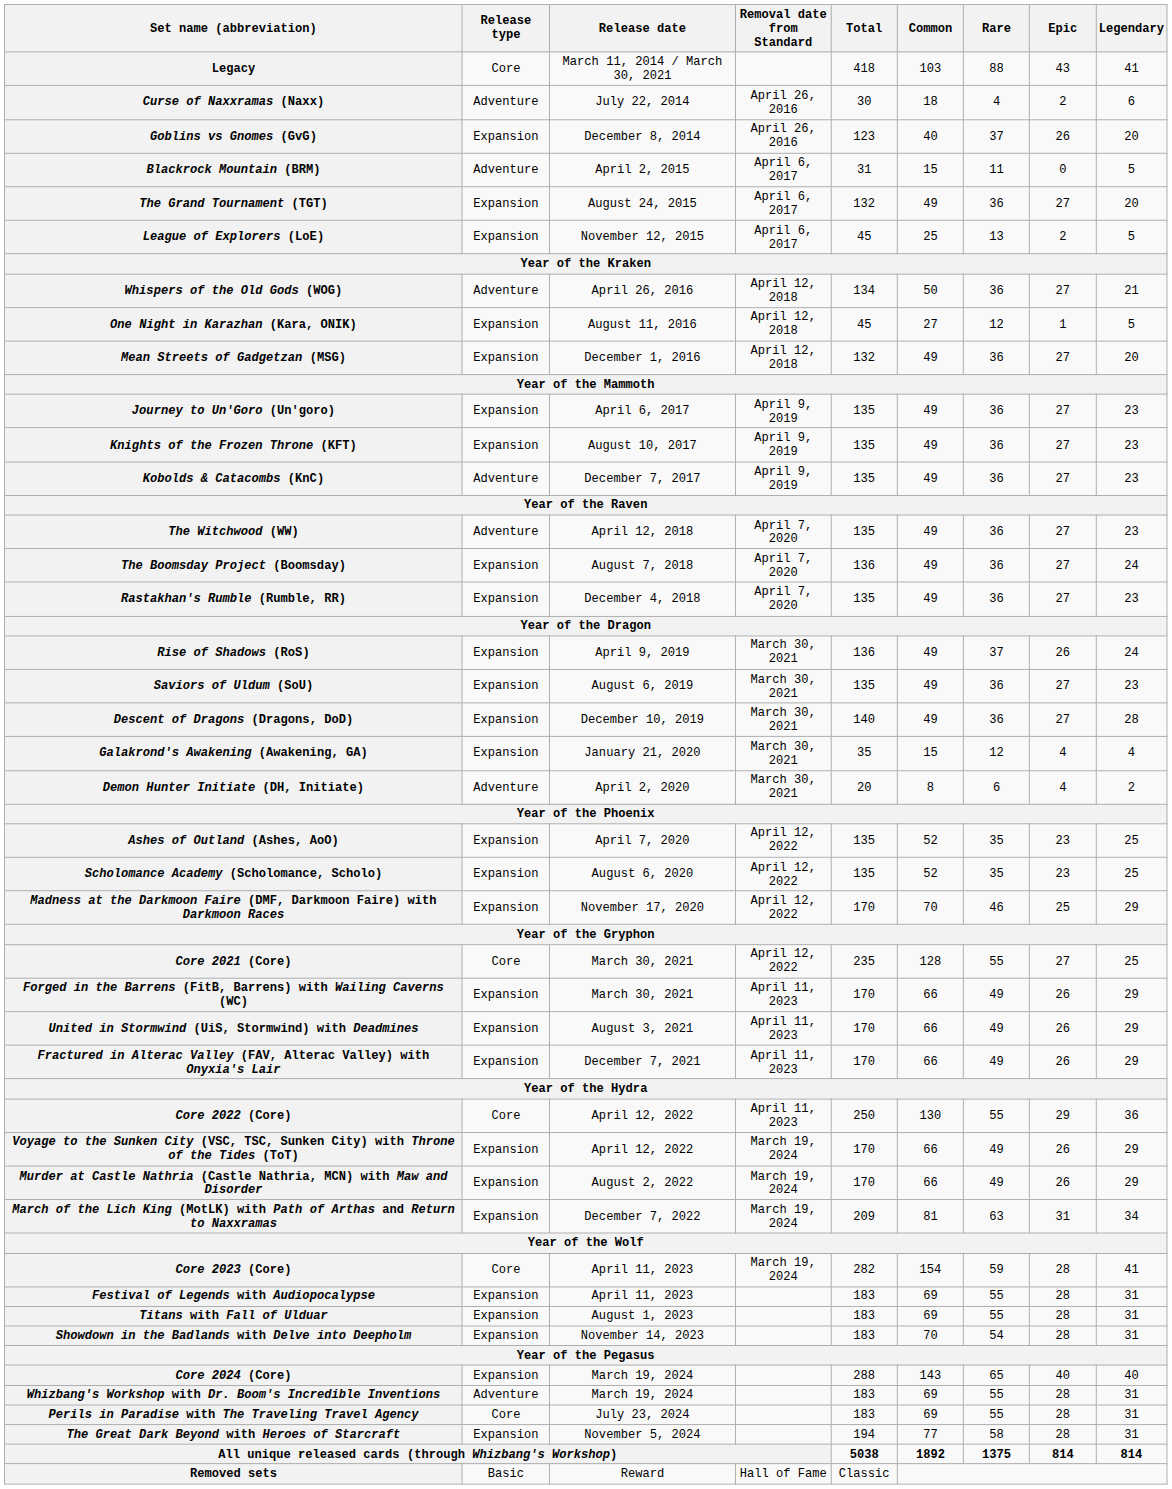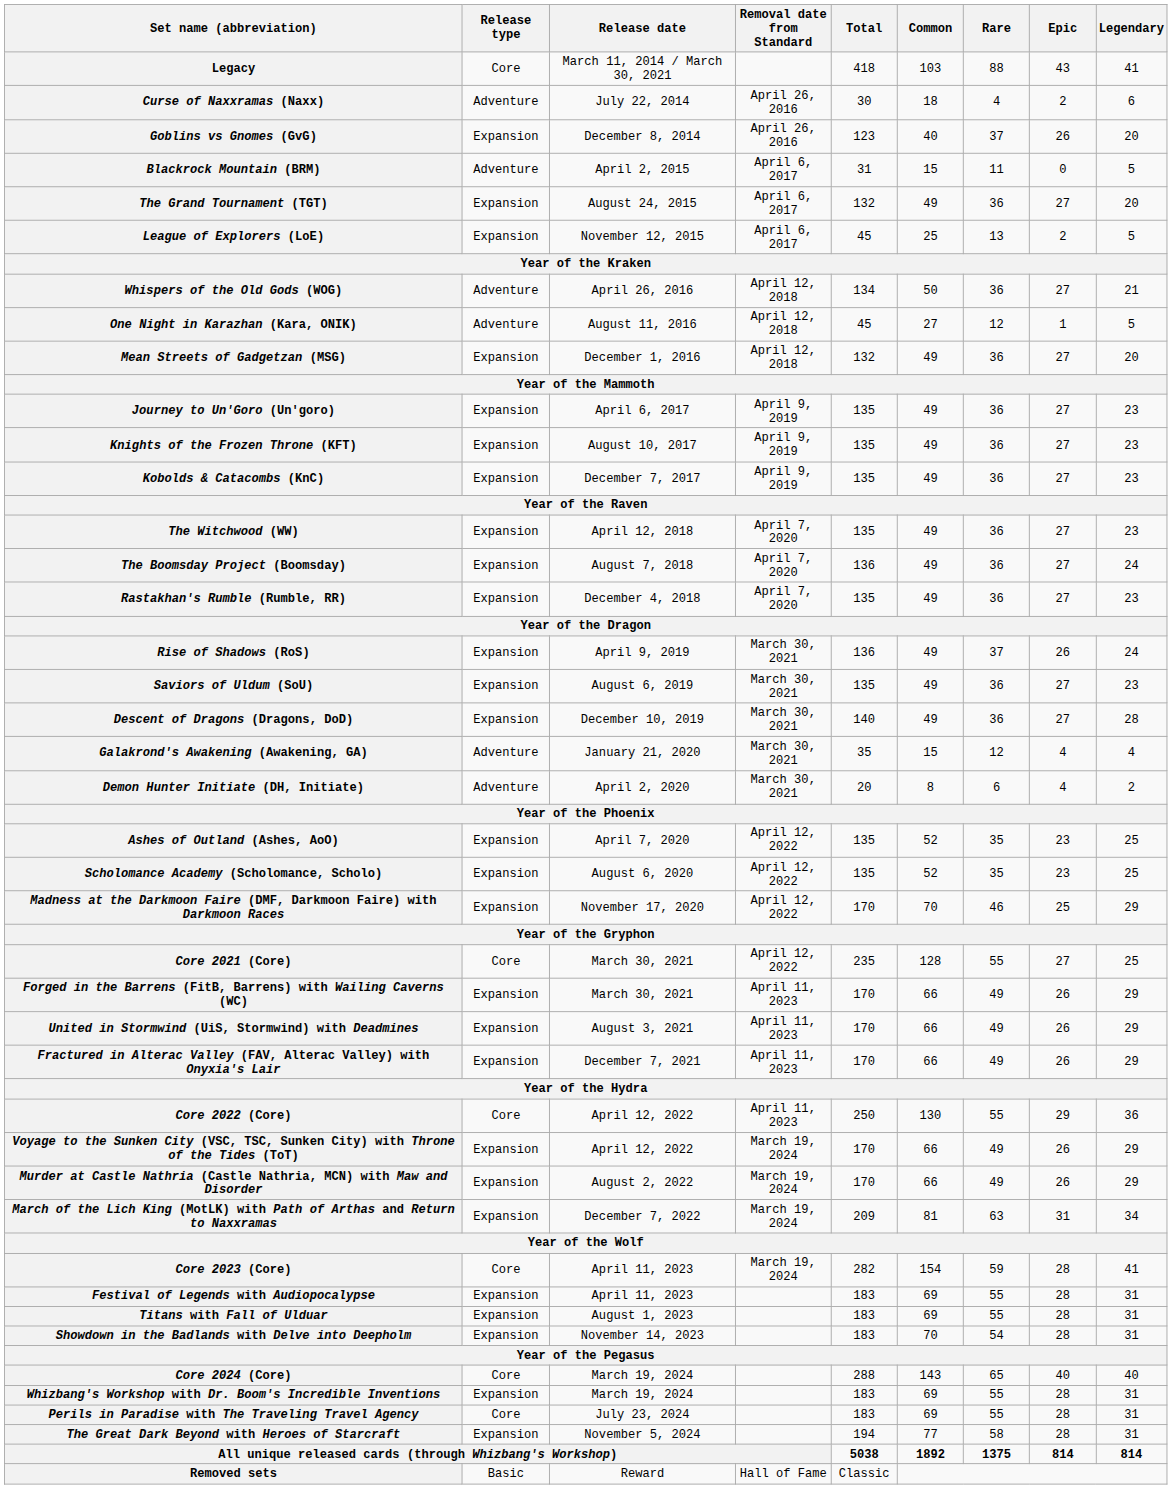 <table class="wikitable plainrowheaders" style="text-align:center;">
 <tr>
 <th>Set name (abbreviation)</th>
 <th>Release type</th>
 <th>Release date</th>
 <th>Removal date<br>from Standard</th>
 <th style="width:5em;">Total</th>
 <th style="width:5em;">Common</th>
 <th style="width:5em;">Rare</th>
 <th style="width:5em;">Epic</th>
 <th style="width:5em;">Legendary</th>
 </tr>
 <tr>
 <th scope=row>Legacy</th>
 <td>Core</td>
 <td>March 11, 2014 / March 30, 2021</td>
 <td></td>
 <td>418</td>
 <td>103</td>
 <td>88</td>
 <td>43</td>
 <td>41</td>
 </tr>
 <tr>
 <th scope="row"><em>Curse of Naxxramas</em> (Naxx)</th>
 <td>Adventure</td>
 <td>July 22, 2014</td>
 <td>April 26, 2016</td>
 <td>30</td>
 <td>18</td>
 <td>4</td>
 <td>2</td>
 <td>6</td>
 </tr>
 <tr>
 <th scope="row"><em>Goblins vs Gnomes</em> (GvG)</th>
 <td>Expansion</td>
 <td>December 8, 2014</td>
 <td>April 26, 2016</td>
 <td>123</td>
 <td>40</td>
 <td>37</td>
 <td>26</td>
 <td>20</td>
 </tr>
 <tr>
 <th scope="row"><em>Blackrock Mountain</em> (BRM)</th>
 <td>Adventure</td>
 <td>April 2, 2015</td>
 <td>April 6, 2017</td>
 <td>31</td>
 <td>15</td>
 <td>11</td>
 <td>0</td>
 <td>5</td>
 </tr>
 <tr>
 <th scope="row"><em>The Grand Tournament</em> (TGT)</th>
 <td>Expansion</td>
 <td>August 24, 2015</td>
 <td>April 6, 2017</td>
 <td>132</td>
 <td>49</td>
 <td>36</td>
 <td>27</td>
 <td>20</td>
 </tr>
 <tr>
 <th scope="row"><em>League of Explorers</em> (LoE)</th>
 <td>Expansion</td>
 <td>November 12, 2015</td>
 <td>April 6, 2017</td>
 <td>45</td>
 <td>25</td>
 <td>13</td>
 <td>2</td>
 <td>5</td>
 </tr>
 <tr>
 <th scope="row" colspan="9" style="text-align:center;">Year of the Kraken</th>
 </tr>
 <tr>
 <th scope="row"><em>Whispers of the Old Gods</em> (WOG)</th>
 <td>Adventure</td>
 <td>April 26, 2016</td>
 <td>April 12, 2018</td>
 <td>134</td>
 <td>50</td>
 <td>36</td>
 <td>27</td>
 <td>21</td>
 </tr>
 <tr>
 <th scope="row"><em>One Night in Karazhan</em> (Kara, ONIK)</th>
-<td>Expansion</td>
+<td>Adventure</td>
 <td>August 11, 2016</td>
 <td>April 12, 2018</td>
 <td>45</td>
 <td>27</td>
 <td>12</td>
 <td>1</td>
 <td>5</td>
 </tr>
 <tr>
 <th scope="row"><em>Mean Streets of Gadgetzan</em> (MSG)</th>
 <td>Expansion</td>
 <td>December 1, 2016</td>
 <td>April 12, 2018</td>
 <td>132</td>
 <td>49</td>
 <td>36</td>
 <td>27</td>
 <td>20</td>
 </tr>
 <tr>
 <th scope="row" colspan="9" style="text-align:center;">Year of the Mammoth</th>
 </tr>
 <tr>
 <th scope=row><em>Journey to Un'Goro</em> (Un'goro)</th>
 <td>Expansion</td>
 <td>April 6, 2017</td>
 <td>April 9, 2019</td>
 <td>135</td>
 <td>49</td>
 <td>36</td>
 <td>27</td>
 <td>23</td>
 </tr>
 <tr>
 <th scope=row><em>Knights of the Frozen Throne</em> (KFT)</th>
 <td>Expansion</td>
 <td>August 10, 2017</td>
 <td>April 9, 2019</td>
 <td>135</td>
 <td>49</td>
 <td>36</td>
 <td>27</td>
 <td>23</td>
 </tr>
 <tr>
 <th scope=row><em>Kobolds & Catacombs</em> (KnC)</th>
-<td>Adventure</td>
+<td>Expansion</td>
 <td>December 7, 2017</td>
 <td>April 9, 2019</td>
 <td>135</td>
 <td>49</td>
 <td>36</td>
 <td>27</td>
 <td>23</td>
 </tr>
 <tr>
 <th scope="row" colspan="9" style="text-align:center;">Year of the Raven</th>
 </tr>
 <tr>
 <th scope="row"><em>The Witchwood</em> (WW)</th>
-<td>Adventure</td>
+<td>Expansion</td>
 <td>April 12, 2018</td>
 <td>April 7, 2020</td>
 <td>135</td>
 <td>49</td>
 <td>36</td>
 <td>27</td>
 <td>23</td>
 </tr>
 <tr>
 <th scope="row"><em>The Boomsday Project</em> (Boomsday)</th>
 <td>Expansion</td>
 <td>August 7, 2018</td>
 <td>April 7, 2020</td>
 <td>136</td>
 <td>49</td>
 <td>36</td>
 <td>27</td>
 <td>24</td>
 </tr>
 <tr>
 <th scope="row"><em>Rastakhan's Rumble</em> (Rumble, RR)</th>
 <td>Expansion</td>
 <td>December 4, 2018</td>
 <td>April 7, 2020</td>
 <td>135</td>
 <td>49</td>
 <td>36</td>
 <td>27</td>
 <td>23</td>
 </tr>
 <tr>
 <th scope="row" colspan="9" style="text-align:center;">Year of the Dragon</th>
 </tr>
 <tr>
 <th scope="row"><em>Rise of Shadows</em> (RoS)</th>
 <td>Expansion</td>
 <td>April 9, 2019</td>
 <td>March 30, 2021</td>
 <td>136</td>
 <td>49</td>
 <td>37</td>
 <td>26</td>
 <td>24</td>
 </tr>
 <tr>
 <th scope="row"><em>Saviors of Uldum</em> (SoU)</th>
 <td>Expansion</td>
 <td>August 6, 2019</td>
 <td>March 30, 2021</td>
 <td>135</td>
 <td>49</td>
 <td>36</td>
 <td>27</td>
 <td>23</td>
 </tr>
 <tr>
 <th scope="row"><em>Descent of Dragons</em> (Dragons, DoD)</th>
 <td>Expansion</td>
 <td>December 10, 2019</td>
 <td>March 30, 2021</td>
 <td>140</td>
 <td>49</td>
 <td>36</td>
 <td>27</td>
 <td>28</td>
 </tr>
 <tr>
 <th scope="row"><em>Galakrond's Awakening</em> (Awakening, GA)</th>
-<td>Expansion</td>
+<td>Adventure</td>
 <td>January 21, 2020</td>
 <td>March 30, 2021</td>
 <td>35</td>
 <td>15</td>
 <td>12</td>
 <td>4</td>
 <td>4</td>
 </tr>
 <tr>
 <th scope="row"><em>Demon Hunter Initiate</em> (DH, Initiate)</th>
 <td>Adventure</td>
 <td>April 2, 2020</td>
 <td>March 30, 2021</td>
 <td>20</td>
 <td>8</td>
 <td>6</td>
 <td>4</td>
 <td>2</td>
 </tr>
 <tr>
 <th scope="row" colspan="9" style="text-align:center;">Year of the Phoenix</th>
 </tr>
 <tr>
 <th scope="row"><em>Ashes of Outland</em> (Ashes, AoO)</th>
 <td>Expansion</td>
 <td>April 7, 2020</td>
 <td>April 12, 2022</td>
 <td>135</td>
 <td>52</td>
 <td>35</td>
 <td>23</td>
 <td>25</td>
 </tr>
 <tr>
 <th scope="row"><em>Scholomance Academy</em> (Scholomance, Scholo)</th>
 <td>Expansion</td>
 <td>August 6, 2020</td>
 <td>April 12, 2022</td>
 <td>135</td>
 <td>52</td>
 <td>35</td>
 <td>23</td>
 <td>25</td>
 </tr>
 <tr>
 <th scope="row"><em>Madness at the Darkmoon Faire</em> (DMF, Darkmoon Faire) with <em>Darkmoon Races</em></th>
 <td>Expansion</td>
 <td>November 17, 2020</td>
 <td>April 12, 2022</td>
 <td>170</td>
 <td>70</td>
 <td>46</td>
 <td>25</td>
 <td>29</td>
 </tr>
 <tr>
 <th scope="row" colspan="9" style="text-align:center;">Year of the Gryphon</th>
 </tr>
 <tr>
 <th scope="row"><em>Core 2021</em> (Core)</th>
 <td>Core</td>
 <td>March 30, 2021</td>
 <td>April 12, 2022</td>
 <td>235</td>
 <td>128</td>
 <td>55</td>
 <td>27</td>
 <td>25</td>
 </tr>
 <tr>
 <th scope="row"><em>Forged in the Barrens</em> (FitB, Barrens) with <em>Wailing Caverns</em> (WC)</th>
 <td>Expansion</td>
 <td>March 30, 2021</td>
 <td>April 11, 2023</td>
 <td>170</td>
 <td>66</td>
 <td>49</td>
 <td>26</td>
 <td>29</td>
 </tr>
 <tr>
 <th scope="row"><em>United in Stormwind</em> (UiS, Stormwind) with <em>Deadmines</em></th>
 <td>Expansion</td>
 <td>August 3, 2021</td>
 <td>April 11, 2023</td>
 <td>170</td>
 <td>66</td>
 <td>49</td>
 <td>26</td>
 <td>29</td>
 </tr>
 <tr>
 <th scope="row"><em>Fractured in Alterac Valley</em> (FAV, Alterac Valley) with <em>Onyxia's Lair</em></th>
 <td>Expansion</td>
 <td>December 7, 2021</td>
 <td>April 11, 2023</td>
 <td>170</td>
 <td>66</td>
 <td>49</td>
 <td>26</td>
 <td>29</td>
 </tr>
 <tr>
 <th scope="row" colspan="9" style="text-align:center;">Year of the Hydra</th>
 </tr>
 <tr>
 <th scope="row"><em>Core 2022</em> (Core)</th>
 <td>Core</td>
 <td>April 12, 2022</td>
 <td>April 11, 2023</td>
 <td>250</td>
 <td>130</td>
 <td>55</td>
 <td>29</td>
 <td>36</td>
 </tr>
 <tr>
 <th scope="row"><em>Voyage to the Sunken City</em> (VSC, TSC, Sunken City) with <em>Throne of the Tides</em> (ToT)</th>
 <td>Expansion</td>
 <td>April 12, 2022</td>
 <td>March 19, 2024</td>
 <td>170</td>
 <td>66</td>
 <td>49</td>
 <td>26</td>
 <td>29</td>
 </tr>
 <tr>
 <th scope="row"><em>Murder at Castle Nathria</em> (Castle Nathria, MCN) with <em>Maw and Disorder</em></th>
 <td>Expansion</td>
 <td>August 2, 2022</td>
 <td>March 19, 2024</td>
 <td>170</td>
 <td>66</td>
 <td>49</td>
 <td>26</td>
 <td>29</td>
 </tr>
 <tr>
 <th scope="row"><em>March of the Lich King</em> (MotLK)  with <em>Path of Arthas</em> and <em>Return to Naxxramas</em></th>
 <td>Expansion</td>
 <td>December 7, 2022</td>
 <td>March 19, 2024</td>
 <td>209</td>
 <td>81</td>
 <td>63</td>
 <td>31</td>
 <td>34</td>
 </tr>
 <tr>
 <th scope="row" colspan="9" style="text-align:center;">Year of the Wolf</th>
 </tr>
 <tr>
 <th scope="row"><em>Core 2023</em> (Core)</th>
 <td>Core</td>
 <td>April 11, 2023</td>
 <td>March 19, 2024</td>
 <td>282</td>
 <td>154</td>
 <td>59</td>
 <td>28</td>
 <td>41</td>
 </tr>
 <tr>
 <th scope="row"><em>Festival of Legends</em> with <em>Audiopocalypse</em></th>
 <td>Expansion</td>
 <td>April 11, 2023</td>
 <td></td>
 <td>183</td>
 <td>69</td>
 <td>55</td>
 <td>28</td>
 <td>31</td>
 </tr>
 <tr>
 <th scope="row"><em>Titans</em> with <em>Fall of Ulduar</em></th>
 <td>Expansion</td>
 <td>August 1, 2023</td>
 <td></td>
 <td>183</td>
 <td>69</td>
 <td>55</td>
 <td>28</td>
 <td>31</td>
 </tr>
 <tr>
 <th scope="row"><em>Showdown in the Badlands</em> with <em>Delve into Deepholm</em></th>
 <td>Expansion</td>
 <td>November 14, 2023</td>
 <td></td>
 <td>183</td>
 <td>70</td>
 <td>54</td>
 <td>28</td>
 <td>31</td>
 </tr>
 <tr>
 <th scope="row" colspan="9" style="text-align:center;">Year of the Pegasus</th>
 </tr>
 <tr>
 <th scope="row"><em>Core 2024</em> (Core)</th>
-<td>Expansion</td>
+<td>Core</td>
 <td>March 19, 2024</td>
 <td></td>
 <td>288</td>
 <td>143</td>
 <td>65</td>
 <td>40</td>
 <td>40</td>
 </tr>
 <tr>
 <th scope="row"><em>Whizbang's Workshop</em> with <em>Dr. Boom's Incredible Inventions</em></th>
-<td>Adventure</td>
+<td>Expansion</td>
 <td>March 19, 2024</td>
 <td></td>
 <td>183</td>
 <td>69</td>
 <td>55</td>
 <td>28</td>
 <td>31</td>
 </tr>
 <tr>
 <th scope="row"><em>Perils in Paradise</em> with <em>The Traveling Travel Agency</em></th>
 <td>Core</td>
 <td>July 23, 2024</td>
 <td></td>
 <td>183</td>
 <td>69</td>
 <td>55</td>
 <td>28</td>
 <td>31</td>
 </tr>
 <tr>
 <th scope="row"><em>The Great Dark Beyond</em> with <em>Heroes of Starcraft</em></th>
 <td>Expansion</td>
 <td>November 5, 2024</td>
 <td></td>
 <td>194</td>
 <td>77</td>
 <td>58</td>
 <td>28</td>
 <td>31</td>
 </tr>
 <tr>
 <th colspan=4>All unique released cards (through <em>Whizbang's Workshop</em>)</th>
 <td><strong>5038</strong></td>
 <td><strong>1892</strong></td>
 <td><strong>1375</strong></td>
 <td><strong>814</strong></td>
 <td><strong>814</strong></td>
 </tr>
 <tr>
 <th>Removed sets</th>
 <td>Basic</td>
 <td>Reward</td>
 <td>Hall of Fame</td>
 <td>Classic</td>
 </tr>
 </table>
